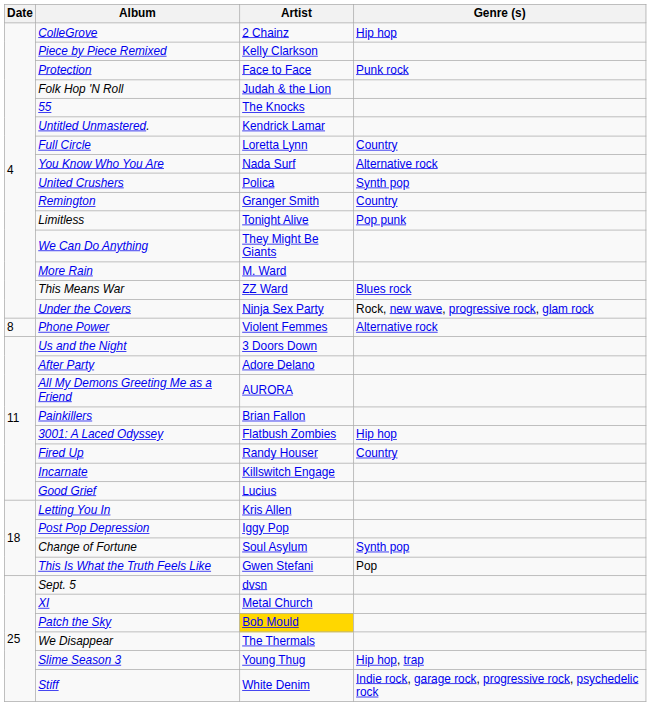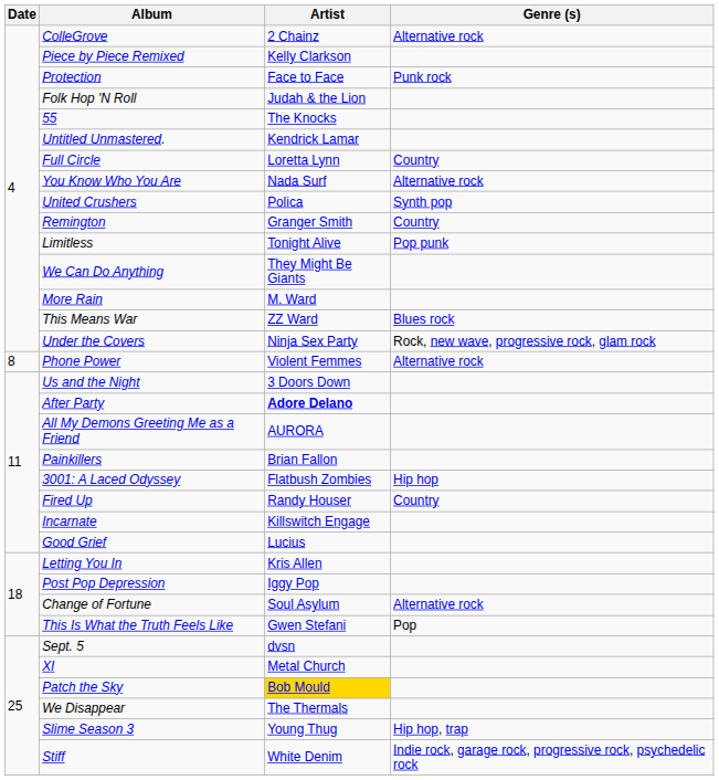 <table class="wikitable" style="text-align: left">
 <tr>
 <th>Date</th>
 <th>Album</th>
 <th>Artist</th>
 <th>Genre (s)</th>
 </tr>
 <tr>
 <td rowspan="15">4</td>
 <td><em><a href='#'>ColleGrove</a></em></td>
 <td><a href='#'>2 Chainz</a></td>
-<td><a href='#'>Hip hop</a></td>
+<td><a href='#'>Alternative rock</a></td>
 </tr>
 <tr>
 <td><em><a href='#'>Piece by Piece Remixed</a></em></td>
 <td><a href='#'>Kelly Clarkson</a></td>
 <td></td>
 </tr>
 <tr>
 <td><em><a href='#'>Protection</a></em></td>
 <td><a href='#'>Face to Face</a></td>
 <td><a href='#'>Punk rock</a></td>
 </tr>
 <tr>
 <td><em>Folk Hop 'N Roll</em></td>
 <td><a href='#'>Judah & the Lion</a></td>
 <td></td>
 </tr>
 <tr>
 <td><em><a href='#'>55</a></em></td>
 <td><a href='#'>The Knocks</a></td>
 <td></td>
 </tr>
 <tr>
 <td><em><a href='#'>Untitled Unmastered</a>.</em></td>
 <td><a href='#'>Kendrick Lamar</a></td>
 <td></td>
 </tr>
 <tr>
 <td><em><a href='#'>Full Circle</a></em></td>
 <td><a href='#'>Loretta Lynn</a></td>
 <td><a href='#'>Country</a></td>
 </tr>
 <tr>
 <td><em><a href='#'>You Know Who You Are</a></em></td>
 <td><a href='#'>Nada Surf</a></td>
 <td><a href='#'>Alternative rock</a></td>
 </tr>
 <tr>
 <td><em><a href='#'>United Crushers</a></em></td>
 <td><a href='#'>Polica</a></td>
 <td><a href='#'>Synth pop</a></td>
 </tr>
 <tr>
 <td><em><a href='#'>Remington</a></em></td>
 <td><a href='#'>Granger Smith</a></td>
 <td><a href='#'>Country</a></td>
 </tr>
 <tr>
 <td><em>Limitless</em></td>
 <td><a href='#'>Tonight Alive</a></td>
 <td><a href='#'>Pop punk</a></td>
 </tr>
 <tr>
 <td><em><a href='#'>We Can Do Anything</a></em></td>
 <td><a href='#'>They Might Be Giants</a></td>
 <td></td>
 </tr>
 <tr>
 <td><em><a href='#'>More Rain</a></em></td>
 <td><a href='#'>M. Ward</a></td>
 <td></td>
 </tr>
 <tr>
 <td><em>This Means War</em></td>
 <td><a href='#'>ZZ Ward</a></td>
 <td><a href='#'>Blues rock</a></td>
 </tr>
 <tr>
 <td><em><a href='#'>Under the Covers</a></em></td>
 <td><a href='#'>Ninja Sex Party</a></td>
 <td>Rock, <a href='#'>new wave</a>, <a href='#'>progressive rock</a>, <a href='#'>glam rock</a></td>
 </tr>
 <tr>
 <td>8</td>
 <td><em><a href='#'>Phone Power</a></em></td>
 <td><a href='#'>Violent Femmes</a></td>
 <td><a href='#'>Alternative rock</a></td>
 </tr>
 <tr>
 <td rowspan="8">11</td>
 <td><em><a href='#'>Us and the Night</a></em></td>
 <td><a href='#'>3 Doors Down</a></td>
 <td></td>
 </tr>
 <tr>
 <td><em><a href='#'>After Party</a></em></td>
-<td><a href='#'>Adore Delano</a></td>
+<td><strong><a href='#'>Adore Delano</a></strong></td>
 <td></td>
 </tr>
 <tr>
 <td><em><a href='#'>All My Demons Greeting Me as a Friend</a></em></td>
 <td><a href='#'>AURORA</a></td>
 <td></td>
 </tr>
 <tr>
 <td><em><a href='#'>Painkillers</a></em></td>
 <td><a href='#'>Brian Fallon</a></td>
 <td></td>
 </tr>
 <tr>
 <td><em><a href='#'>3001: A Laced Odyssey</a></em></td>
 <td><a href='#'>Flatbush Zombies</a></td>
 <td><a href='#'>Hip hop</a></td>
 </tr>
 <tr>
 <td><em><a href='#'>Fired Up</a></em></td>
 <td><a href='#'>Randy Houser</a></td>
 <td><a href='#'>Country</a></td>
 </tr>
 <tr>
 <td><em><a href='#'>Incarnate</a></em></td>
 <td><a href='#'>Killswitch Engage</a></td>
 <td></td>
 </tr>
 <tr>
 <td><em><a href='#'>Good Grief</a></em></td>
 <td><a href='#'>Lucius</a></td>
 <td></td>
 </tr>
 <tr>
 <td rowspan="4">18</td>
 <td><em><a href='#'>Letting You In</a></em></td>
 <td><a href='#'>Kris Allen</a></td>
 <td></td>
 </tr>
 <tr>
 <td><em><a href='#'>Post Pop Depression</a></em></td>
 <td><a href='#'>Iggy Pop</a></td>
 <td></td>
 </tr>
 <tr>
 <td><em>Change of Fortune</em></td>
 <td><a href='#'>Soul Asylum</a></td>
-<td><a href='#'>Synth pop</a></td>
+<td><a href='#'>Alternative rock</a></td>
 </tr>
 <tr>
 <td><em><a href='#'>This Is What the Truth Feels Like</a></em></td>
 <td><a href='#'>Gwen Stefani</a></td>
 <td>Pop</td>
 </tr>
 <tr>
 <td rowspan="6">25</td>
 <td><em>Sept. 5</em></td>
 <td><a href='#'>dvsn</a></td>
 <td></td>
 </tr>
 <tr>
 <td><em><a href='#'>XI</a></em></td>
 <td><a href='#'>Metal Church</a></td>
 <td></td>
 </tr>
 <tr>
 <td><em><a href='#'>Patch the Sky</a></em></td>
 <td style="background: gold;"><a href='#'>Bob Mould</a></td>
 <td></td>
 </tr>
 <tr>
 <td><em>We Disappear</em></td>
 <td><a href='#'>The Thermals</a></td>
 <td></td>
 </tr>
 <tr>
 <td><em><a href='#'>Slime Season 3</a></em></td>
 <td><a href='#'>Young Thug</a></td>
 <td><a href='#'>Hip hop</a>, <a href='#'>trap</a></td>
 </tr>
 <tr>
 <td><em><a href='#'>Stiff</a></em></td>
 <td><a href='#'>White Denim</a></td>
 <td><a href='#'>Indie rock</a>, <a href='#'>garage rock</a>, <a href='#'>progressive rock</a>, <a href='#'>psychedelic rock</a></td>
 </tr>
 </table>
